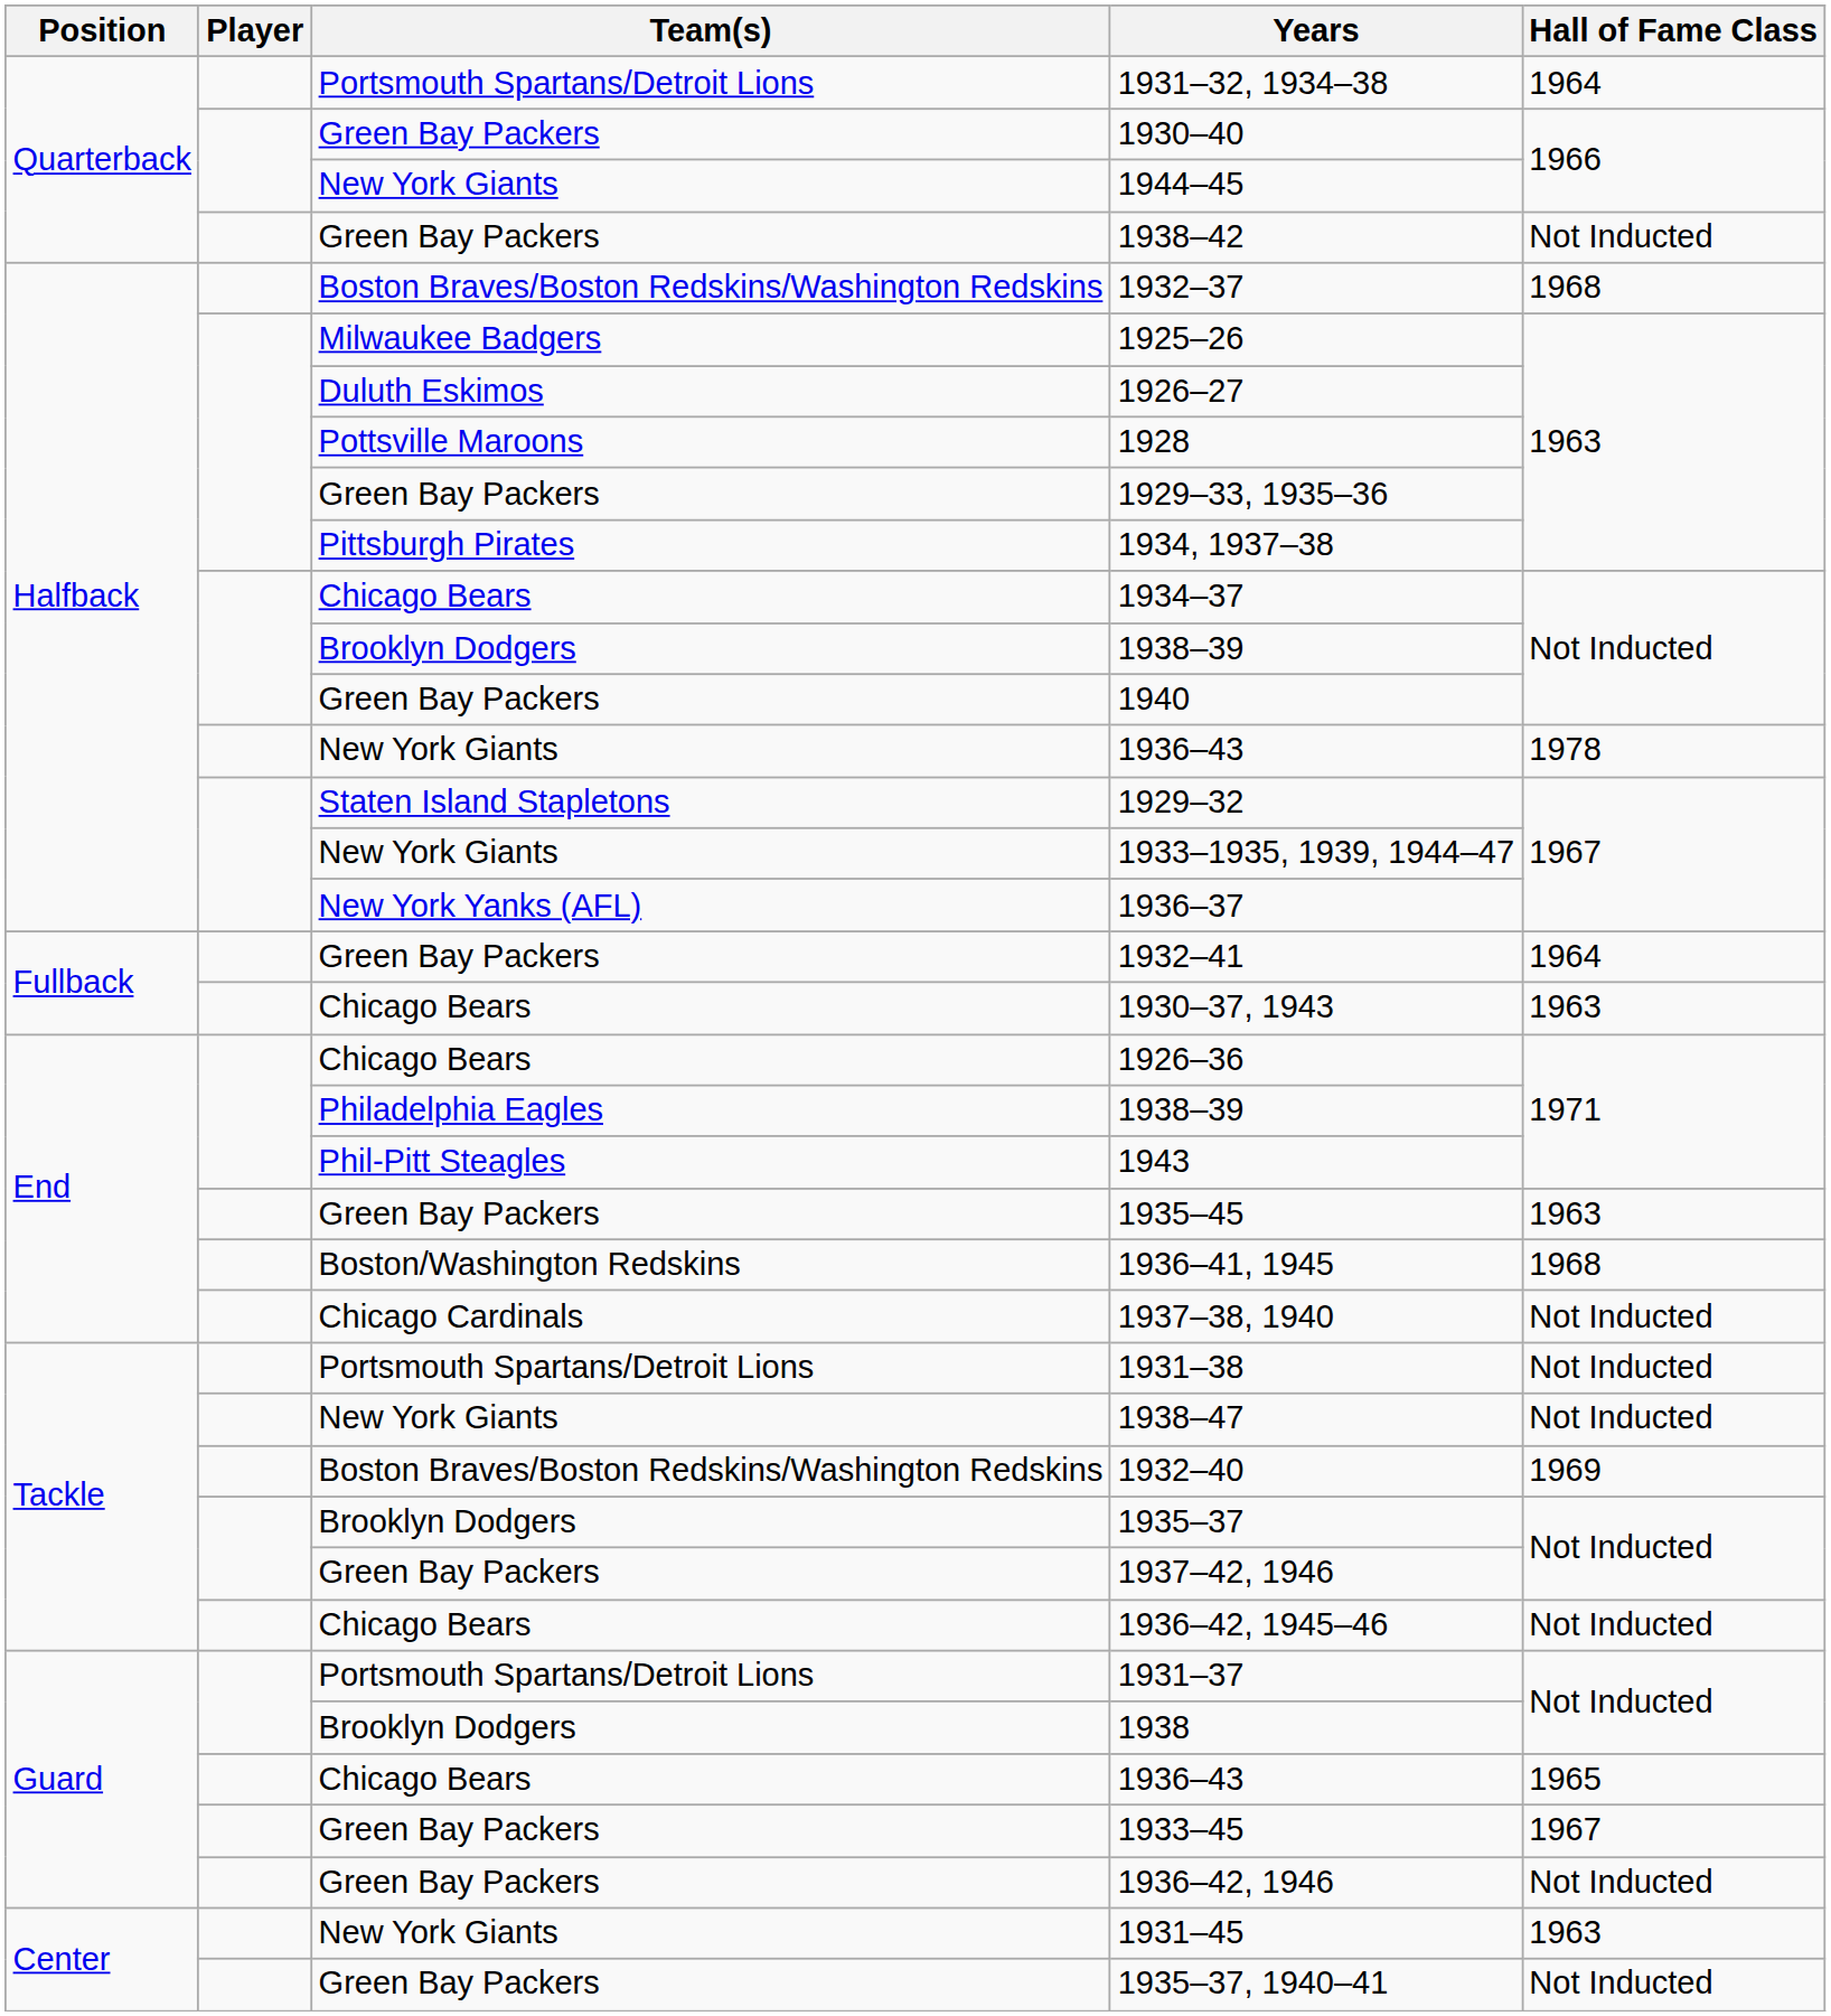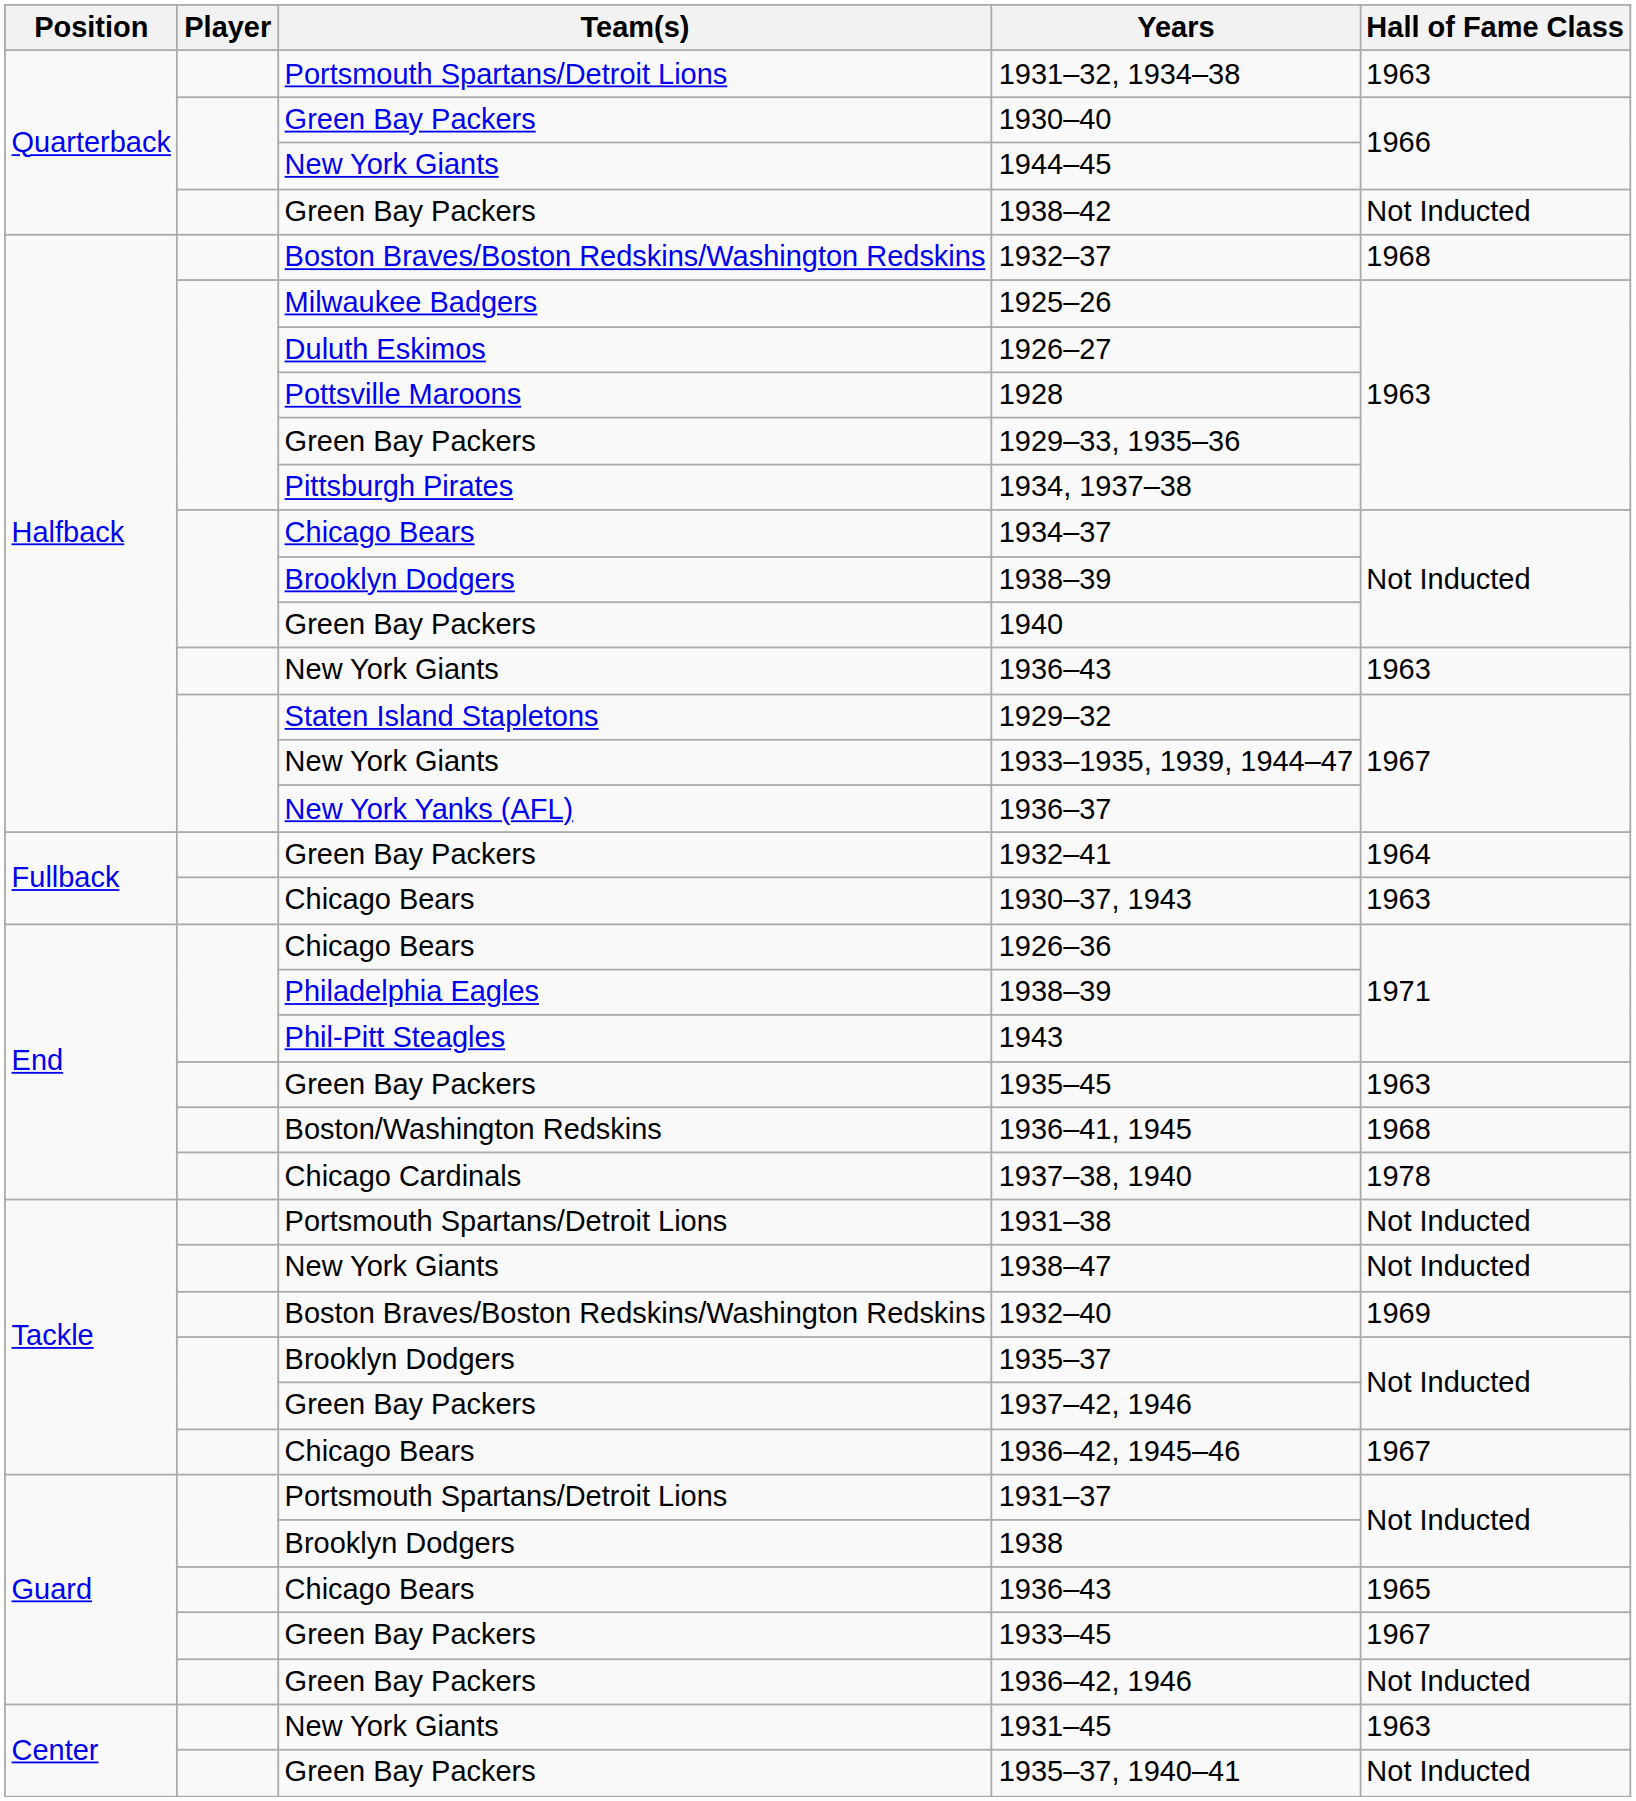 <table class="wikitable sortable">
 <tr>
 <th>Position</th>
 <th>Player</th>
 <th>Team(s)</th>
 <th>Years</th>
 <th>Hall of Fame Class</th>
 </tr>
 <tr>
 <td rowspan=4><a href='#'>Quarterback</a></td>
 <td></td>
 <td sortname="Detroit Lions"><a href='#'>Portsmouth Spartans/Detroit Lions</a></td>
 <td>1931–32, 1934–38</td>
-<td>1964</td>
+<td>1963</td>
 </tr>
 <tr>
 <td rowspan=2></td>
 <td><a href='#'>Green Bay Packers</a></td>
 <td>1930–40</td>
 <td rowspan=2>1966</td>
 </tr>
 <tr>
 <td><a href='#'>New York Giants</a></td>
 <td>1944–45</td>
 </tr>
 <tr>
 <td></td>
 <td>Green Bay Packers</td>
 <td>1938–42</td>
 <td>Not Inducted</td>
 </tr>
 <tr>
 <td rowspan=13><a href='#'>Halfback</a></td>
 <td></td>
 <td><a href='#'>Boston Braves/Boston Redskins/Washington Redskins</a></td>
 <td>1932–37</td>
 <td>1968</td>
 </tr>
 <tr>
 <td rowspan=5></td>
 <td><a href='#'>Milwaukee Badgers</a></td>
 <td>1925–26</td>
 <td rowspan=5>1963</td>
 </tr>
 <tr>
 <td><a href='#'>Duluth Eskimos</a></td>
 <td>1926–27</td>
 </tr>
 <tr>
 <td><a href='#'>Pottsville Maroons</a></td>
 <td>1928</td>
 </tr>
 <tr>
 <td>Green Bay Packers</td>
 <td>1929–33, 1935–36</td>
 </tr>
 <tr>
 <td><a href='#'>Pittsburgh Pirates</a></td>
 <td>1934, 1937–38</td>
 </tr>
 <tr>
 <td rowspan=3></td>
 <td><a href='#'>Chicago Bears</a></td>
 <td>1934–37</td>
 <td rowspan=3>Not Inducted</td>
 </tr>
 <tr>
 <td><a href='#'>Brooklyn Dodgers</a></td>
 <td>1938–39</td>
 </tr>
 <tr>
 <td>Green Bay Packers</td>
 <td>1940</td>
 </tr>
 <tr>
 <td></td>
 <td>New York Giants</td>
 <td>1936–43</td>
-<td>1978</td>
+<td>1963</td>
 </tr>
 <tr>
 <td rowspan=3></td>
 <td><a href='#'>Staten Island Stapletons</a></td>
 <td>1929–32</td>
 <td rowspan=3>1967</td>
 </tr>
 <tr>
 <td>New York Giants</td>
 <td>1933–1935, 1939, 1944–47</td>
 </tr>
 <tr>
 <td><a href='#'> New York Yanks (AFL)</a></td>
 <td>1936–37</td>
 </tr>
 <tr>
 <td rowspan=2><a href='#'>Fullback</a></td>
 <td></td>
 <td>Green Bay Packers</td>
 <td>1932–41</td>
 <td>1964</td>
 </tr>
 <tr>
 <td></td>
 <td>Chicago Bears</td>
 <td>1930–37, 1943</td>
 <td>1963</td>
 </tr>
 <tr>
 <td rowspan=6><a href='#'>End</a></td>
 <td rowspan=3></td>
 <td>Chicago Bears</td>
 <td>1926–36</td>
 <td rowspan=3>1971</td>
 </tr>
 <tr>
 <td><a href='#'>Philadelphia Eagles</a></td>
 <td>1938–39</td>
 </tr>
 <tr>
 <td><a href='#'>Phil-Pitt Steagles</a></td>
 <td>1943</td>
 </tr>
 <tr>
 <td></td>
 <td>Green Bay Packers</td>
 <td>1935–45</td>
 <td>1963</td>
 </tr>
 <tr>
 <td></td>
 <td>Boston/Washington Redskins</td>
 <td>1936–41, 1945</td>
 <td>1968</td>
 </tr>
 <tr>
 <td></td>
 <td>Chicago Cardinals</td>
 <td>1937–38, 1940</td>
-<td>Not Inducted</td>
+<td>1978</td>
 </tr>
 <tr>
 <td rowspan=6><a href='#'>Tackle</a></td>
 <td></td>
 <td>Portsmouth Spartans/Detroit Lions</td>
 <td>1931–38</td>
 <td>Not Inducted</td>
 </tr>
 <tr>
 <td></td>
 <td>New York Giants</td>
 <td>1938–47</td>
 <td>Not Inducted</td>
 </tr>
 <tr>
 <td></td>
 <td>Boston Braves/Boston Redskins/Washington Redskins</td>
 <td>1932–40</td>
 <td>1969</td>
 </tr>
 <tr>
 <td rowspan=2></td>
 <td>Brooklyn Dodgers</td>
 <td>1935–37</td>
 <td rowspan=2>Not Inducted</td>
 </tr>
 <tr>
 <td>Green Bay Packers</td>
 <td>1937–42, 1946</td>
 </tr>
 <tr>
 <td></td>
 <td>Chicago Bears</td>
 <td>1936–42, 1945–46</td>
-<td>Not Inducted</td>
+<td>1967</td>
 </tr>
 <tr>
 <td rowspan=5><a href='#'>Guard</a></td>
 <td rowspan=2></td>
 <td>Portsmouth Spartans/Detroit Lions</td>
 <td>1931–37</td>
 <td rowspan=2>Not Inducted</td>
 </tr>
 <tr>
 <td>Brooklyn Dodgers</td>
 <td>1938</td>
 </tr>
 <tr>
 <td></td>
 <td>Chicago Bears</td>
 <td>1936–43</td>
 <td>1965</td>
 </tr>
 <tr>
 <td></td>
 <td>Green Bay Packers</td>
 <td>1933–45</td>
 <td>1967</td>
 </tr>
 <tr>
 <td></td>
 <td>Green Bay Packers</td>
 <td>1936–42, 1946</td>
 <td>Not Inducted</td>
 </tr>
 <tr>
 <td rowspan=2><a href='#'>Center</a></td>
 <td></td>
 <td>New York Giants</td>
 <td>1931–45</td>
 <td>1963</td>
 </tr>
 <tr>
 <td></td>
 <td>Green Bay Packers</td>
 <td>1935–37, 1940–41</td>
 <td>Not Inducted</td>
 </tr>
 <tr>
 </tr>
 </table>
